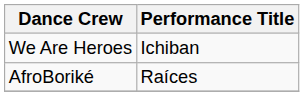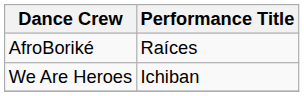 <table class="wikitable">
 <tr>
 <th>Dance Crew</th>
 <th>Performance Title</th>
 </tr>
 <tr>
+<td>AfroBoriké</td>
+<td>Raíces</td>
+</tr>
+<tr>
 <td>We Are Heroes</td>
 <td>Ichiban</td>
 </tr>
 <tr>
-<td>AfroBoriké</td>
-<td>Raíces</td>
-</tr>
-<tr>
 </tr>
 </table>
